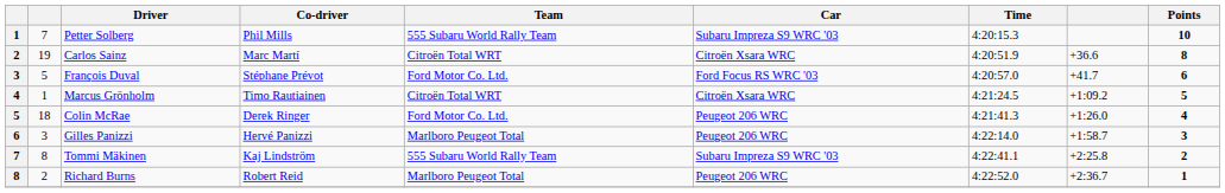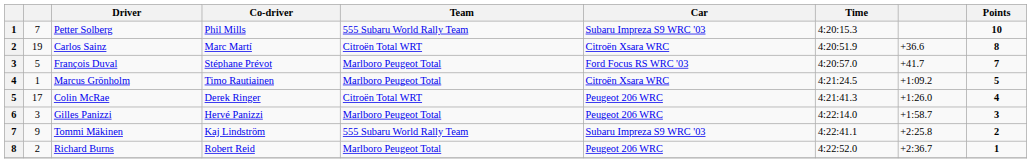 <table class="wikitable" width=85% style="font-size: 85%;">
 <tr>
 <th></th>
 <th></th>
 <th>Driver</th>
 <th>Co-driver</th>
 <th>Team</th>
 <th>Car</th>
 <th>Time</th>
 <th></th>
 <th>Points</th>
 </tr>
 <tr>
 <th>1</th>
 <td align="center">7</td>
 <td> <a href='#'>Petter Solberg</a></td>
 <td> <a href='#'>Phil Mills</a></td>
 <td> <a href='#'>555 Subaru World Rally Team</a></td>
 <td><a href='#'>Subaru Impreza S9 WRC '03</a></td>
 <td>4:20:15.3</td>
 <td></td>
 <td align="center"><strong>10</strong></td>
 </tr>
 <tr>
 <th>2</th>
 <td align="center">19</td>
 <td> <a href='#'>Carlos Sainz</a></td>
 <td> <a href='#'>Marc Martí</a></td>
 <td> <a href='#'>Citroën Total WRT</a></td>
 <td><a href='#'>Citroën Xsara WRC</a></td>
 <td>4:20:51.9</td>
 <td>+36.6</td>
 <td align="center"><strong>8</strong></td>
 </tr>
 <tr>
 <th>3</th>
 <td align="center">5</td>
 <td> <a href='#'>François Duval</a></td>
 <td> <a href='#'>Stéphane Prévot</a></td>
-<td> <a href='#'>Ford Motor Co. Ltd.</a></td>
+<td> <a href='#'>Marlboro Peugeot Total</a></td>
 <td><a href='#'>Ford Focus RS WRC '03</a></td>
 <td>4:20:57.0</td>
 <td>+41.7</td>
-<td align="center"><strong>6</strong></td>
+<td align="center"><strong>7</strong></td>
 </tr>
 <tr>
 <th>4</th>
 <td align="center">1</td>
 <td> <a href='#'>Marcus Grönholm</a></td>
 <td> <a href='#'>Timo Rautiainen</a></td>
-<td> <a href='#'>Citroën Total WRT</a></td>
+<td> <a href='#'>Marlboro Peugeot Total</a></td>
 <td><a href='#'>Citroën Xsara WRC</a></td>
 <td>4:21:24.5</td>
 <td>+1:09.2</td>
 <td align="center"><strong>5</strong></td>
 </tr>
 <tr>
 <th>5</th>
-<td align="center">18</td>
+<td align="center">17</td>
 <td> <a href='#'>Colin McRae</a></td>
 <td> <a href='#'>Derek Ringer</a></td>
-<td> <a href='#'>Ford Motor Co. Ltd.</a></td>
+<td> <a href='#'>Citroën Total WRT</a></td>
 <td><a href='#'>Peugeot 206 WRC</a></td>
 <td>4:21:41.3</td>
 <td>+1:26.0</td>
 <td align="center"><strong>4</strong></td>
 </tr>
 <tr>
 <th>6</th>
 <td align="center">3</td>
 <td> <a href='#'>Gilles Panizzi</a></td>
 <td> <a href='#'>Hervé Panizzi</a></td>
 <td> <a href='#'>Marlboro Peugeot Total</a></td>
 <td><a href='#'>Peugeot 206 WRC</a></td>
 <td>4:22:14.0</td>
 <td>+1:58.7</td>
 <td align="center"><strong>3</strong></td>
 </tr>
 <tr>
 <th>7</th>
-<td align="center">8</td>
+<td align="center">9</td>
 <td> <a href='#'>Tommi Mäkinen</a></td>
 <td> <a href='#'>Kaj Lindström</a></td>
 <td> <a href='#'>555 Subaru World Rally Team</a></td>
 <td><a href='#'>Subaru Impreza S9 WRC '03</a></td>
 <td>4:22:41.1</td>
 <td>+2:25.8</td>
 <td align="center"><strong>2</strong></td>
 </tr>
 <tr>
 <th>8</th>
 <td align="center">2</td>
 <td> <a href='#'>Richard Burns</a></td>
 <td> <a href='#'>Robert Reid</a></td>
 <td> <a href='#'>Marlboro Peugeot Total</a></td>
 <td><a href='#'>Peugeot 206 WRC</a></td>
 <td>4:22:52.0</td>
 <td>+2:36.7</td>
 <td align="center"><strong>1</strong></td>
 </tr>
 <tr>
 </tr>
 </table>
